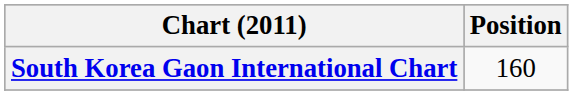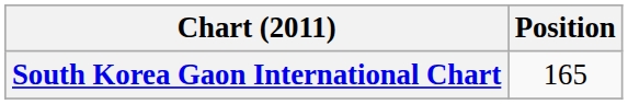 <table class="wikitable plainrowheaders">
 <tr>
 <th scope="col">Chart (2011)</th>
 <th scope="col">Position</th>
 </tr>
 <tr>
 <th scope="row"><a href='#'>South Korea Gaon International Chart</a></th>
-<td style="text-align:center;">160</td>
+<td style="text-align:center;">165</td>
 </tr>
 </table>
